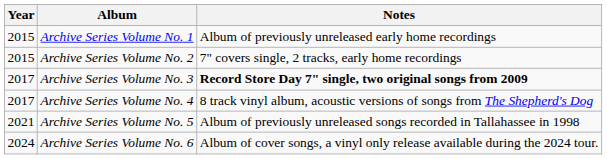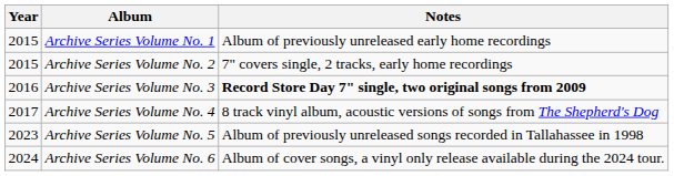 <table class="wikitable">
 <tr>
 <th scope="col">Year</th>
 <th scope="col">Album</th>
 <th scope="col">Notes</th>
 </tr>
 <tr>
 <td>2015</td>
 <td><em><a href='#'>Archive Series Volume No. 1</a></em></td>
 <td>Album of previously unreleased early home recordings</td>
 </tr>
 <tr>
 <td>2015</td>
 <td><em>Archive Series Volume No. 2</em></td>
 <td>7" covers single, 2 tracks, early home recordings</td>
 </tr>
 <tr>
-<td>2017</td>
+<td>2016</td>
 <td><em>Archive Series Volume No. 3</em></td>
 <td><strong>Record Store Day 7" single, two original songs from 2009</strong></td>
 </tr>
 <tr>
 <td>2017</td>
 <td><em>Archive Series Volume No. 4</em></td>
 <td>8 track vinyl album, acoustic versions of songs from <em><a href='#'>The Shepherd's Dog</a></em></td>
 </tr>
 <tr>
-<td>2021</td>
+<td>2023</td>
 <td><em>Archive Series Volume No. 5</em></td>
 <td>Album of previously unreleased songs recorded in Tallahassee in 1998</td>
 </tr>
 <tr>
 <td>2024</td>
 <td><em>Archive Series Volume No. 6</em></td>
 <td>Album of cover songs, a vinyl only release available during the 2024 tour.</td>
 </tr>
 </table>
